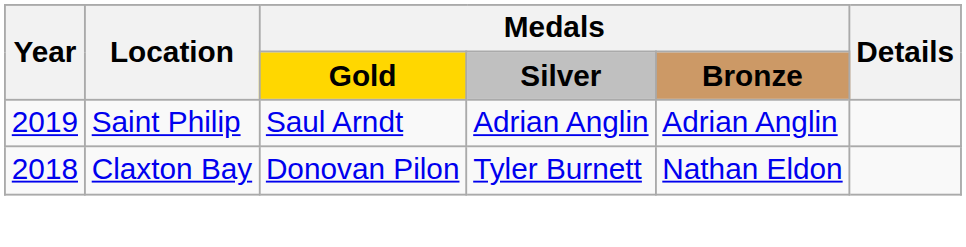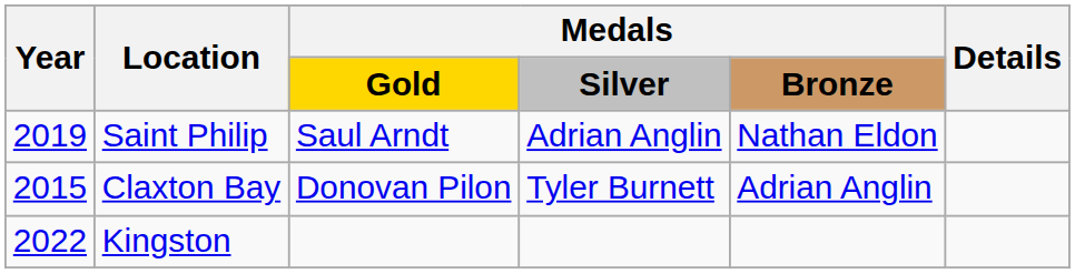 <table class="wikitable">
 <tr>
 <th rowspan="2">Year</th>
 <th rowspan="2">Location</th>
 <th colspan="3">Medals</th>
 <th rowspan="2">Details</th>
 </tr>
 <tr style="text-align:center;">
 <td bgcolor="gold"><strong>Gold</strong></td>
 <td bgcolor="silver"><strong>Silver</strong></td>
 <td bgcolor="cc9966"><strong>Bronze</strong></td>
 </tr>
 <tr>
 <td><a href='#'>2019</a></td>
 <td> <a href='#'>Saint Philip</a></td>
 <td> <a href='#'>Saul Arndt</a></td>
 <td> <a href='#'>Adrian Anglin</a></td>
+<td> <a href='#'>Nathan Eldon</a></td>
+<td></td>
+</tr>
+<tr>
+<td><a href='#'>2015</a></td>
+<td> <a href='#'>Claxton Bay</a></td>
+<td> <a href='#'>Donovan Pilon</a></td>
+<td> <a href='#'>Tyler Burnett</a></td>
 <td> <a href='#'>Adrian Anglin</a></td>
 <td></td>
 </tr>
 <tr>
-<td><a href='#'>2018</a></td>
-<td> <a href='#'>Claxton Bay</a></td>
-<td> <a href='#'>Donovan Pilon</a></td>
-<td> <a href='#'>Tyler Burnett</a></td>
-<td> <a href='#'>Nathan Eldon</a></td>
+<td><a href='#'>2022</a></td>
+<td> <a href='#'>Kingston</a></td>
+<td></td>
+<td></td>
+<td></td>
 <td></td>
 </tr>
 </table>
